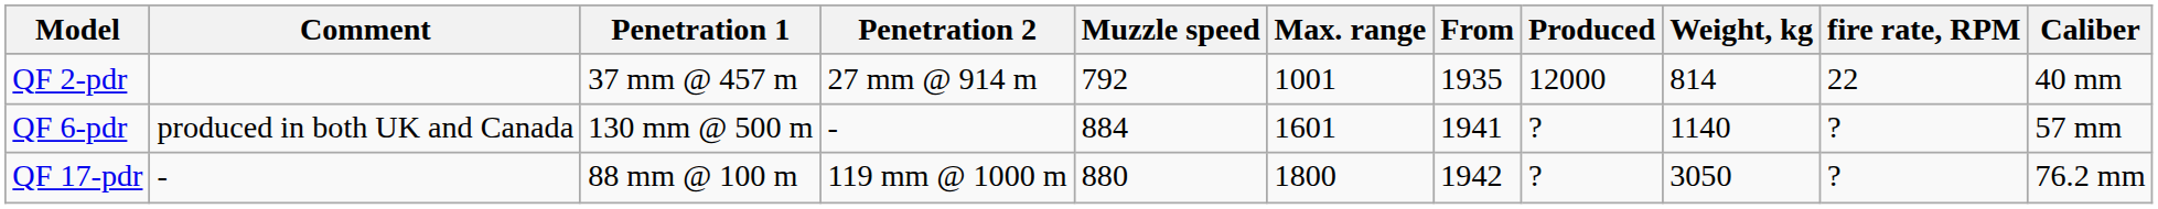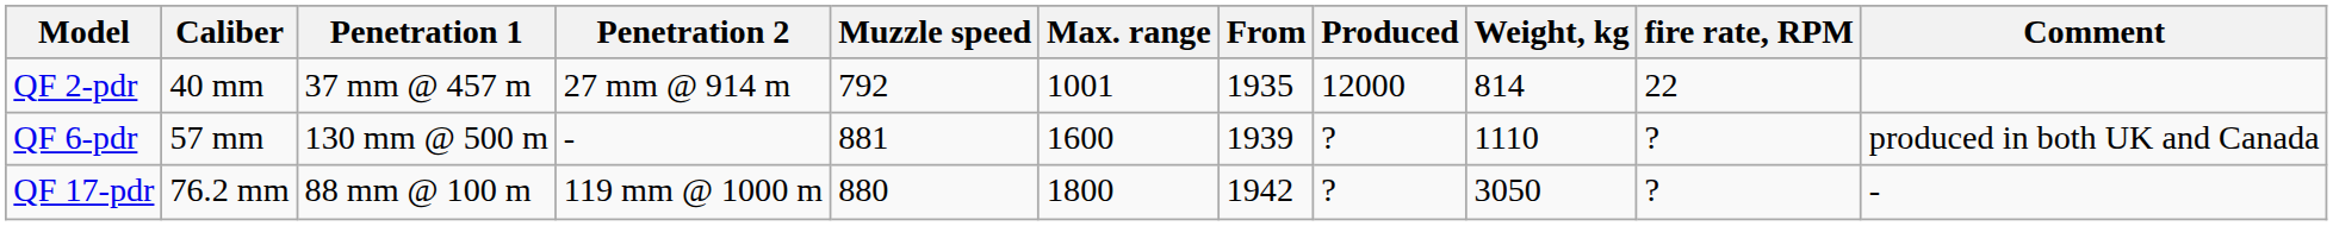 <table class="wikitable sortable">
 <tr>
 <th>Model</th>
-<th>Comment</th>
+<th>Caliber</th>
 <th>Penetration 1</th>
 <th>Penetration 2</th>
 <th>Muzzle speed</th>
 <th>Max. range</th>
 <th>From</th>
 <th>Produced</th>
 <th>Weight, kg</th>
 <th>fire rate, RPM</th>
-<th>Caliber</th>
+<th>Comment</th>
 </tr>
 <tr>
 <td><a href='#'>QF 2-pdr</a></td>
-<td></td>
+<td>40 mm</td>
 <td>37 mm @ 457 m</td>
 <td>27 mm @ 914 m</td>
 <td>792</td>
 <td>1001</td>
 <td>1935</td>
 <td>12000</td>
 <td>814</td>
 <td>22</td>
-<td>40 mm</td>
+<td></td>
 </tr>
 <tr>
 <td><a href='#'>QF 6-pdr</a></td>
-<td>produced in both UK and Canada</td>
+<td>57 mm</td>
 <td>130 mm @ 500 m</td>
 <td>-</td>
-<td>884</td>
-<td>1601</td>
-<td>1941</td>
+<td>881</td>
+<td>1600</td>
+<td>1939</td>
 <td>?</td>
-<td>1140</td>
+<td>1110</td>
 <td>?</td>
-<td>57 mm</td>
+<td>produced in both UK and Canada</td>
 </tr>
 <tr>
 <td><a href='#'>QF 17-pdr</a></td>
-<td>-</td>
+<td>76.2 mm</td>
 <td>88 mm @ 100 m</td>
 <td>119 mm @ 1000 m</td>
 <td>880</td>
 <td>1800</td>
 <td>1942</td>
 <td>?</td>
 <td>3050</td>
 <td>?</td>
-<td>76.2 mm</td>
+<td>-</td>
 </tr>
 </table>
